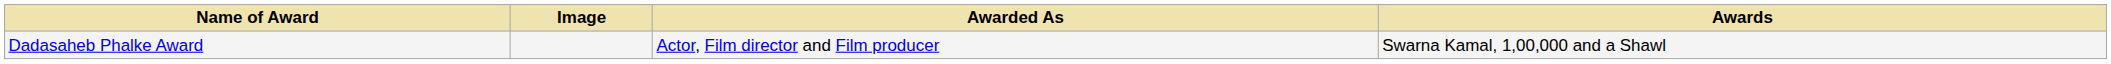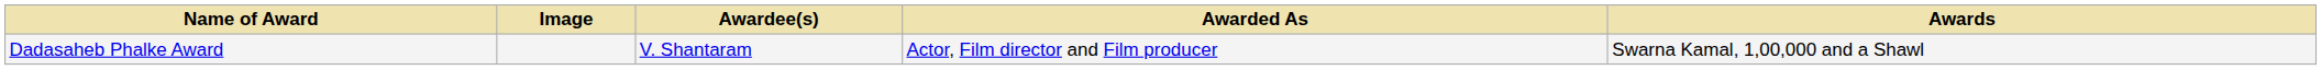 <table class="wikitable" style="width:100%;">
 <tr>
 <th style="background-color:#EFE4B0;">Name of Award</th>
 <th style="background-color:#EFE4B0;">Image</th>
+<th style="background-color:#EFE4B0;">Awardee(s)</th>
 <th style="background-color:#EFE4B0;">Awarded As</th>
 <th style="background-color:#EFE4B0;">Awards</th>
 </tr>
 <tr style="background-color:#F4F4F4">
 <td><a href='#'>Dadasaheb Phalke Award</a></td>
 <td></td>
+<td><a href='#'>V. Shantaram</a></td>
 <td><a href='#'>Actor</a>, <a href='#'>Film director</a> and <a href='#'>Film producer</a></td>
 <td>Swarna Kamal,  1,00,000 and a Shawl</td>
 </tr>
 </table>
